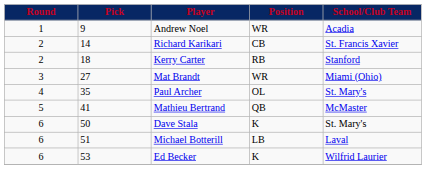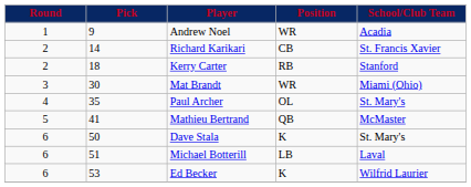 <table class="wikitable sortable sortable">
 <tr>
 <th style="background:#072764;color:#c6011f;" width="15%">Round</th>
 <th style="background:#072764;color:#c6011f;" width="15%">Pick</th>
 <th style="background:#072764;color:#c6011f;" width="20%">Player</th>
 <th style="background:#072764;color:#c6011f;" width="15%">Position</th>
 <th style="background:#072764;color:#c6011f;" width="20%">School/Club Team</th>
 </tr>
 <tr>
 <td align=center>1</td>
 <td>9</td>
 <td>Andrew Noel</td>
 <td>WR</td>
 <td><a href='#'>Acadia</a></td>
 </tr>
 <tr>
 <td align=center>2</td>
 <td>14</td>
 <td><a href='#'>Richard Karikari</a></td>
 <td>CB</td>
 <td><a href='#'>St. Francis Xavier</a></td>
 </tr>
 <tr>
 <td align=center>2</td>
 <td>18</td>
 <td><a href='#'>Kerry Carter</a></td>
 <td>RB</td>
 <td><a href='#'>Stanford</a></td>
 </tr>
 <tr>
 <td align=center>3</td>
-<td>27</td>
+<td>30</td>
 <td><a href='#'>Mat Brandt</a></td>
 <td>WR</td>
 <td><a href='#'>Miami (Ohio)</a></td>
 </tr>
 <tr>
 <td align=center>4</td>
 <td>35</td>
 <td><a href='#'>Paul Archer</a></td>
 <td>OL</td>
 <td><a href='#'>St. Mary's</a></td>
 </tr>
 <tr>
 <td align=center>5</td>
 <td>41</td>
 <td><a href='#'>Mathieu Bertrand</a></td>
 <td>QB</td>
 <td><a href='#'>McMaster</a></td>
 </tr>
 <tr>
 <td align=center>6</td>
 <td>50</td>
 <td><a href='#'>Dave Stala</a></td>
 <td>K</td>
 <td>St. Mary's</td>
 </tr>
 <tr>
 <td align=center>6</td>
 <td>51</td>
 <td><a href='#'>Michael Botterill</a></td>
 <td>LB</td>
 <td><a href='#'>Laval</a></td>
 </tr>
 <tr>
 <td align=center>6</td>
 <td>53</td>
 <td><a href='#'>Ed Becker</a></td>
 <td>K</td>
 <td><a href='#'>Wilfrid Laurier</a></td>
 </tr>
 <tr>
 </tr>
 </table>
